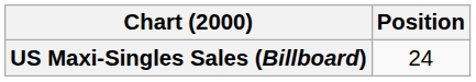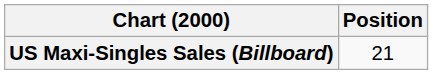 <table class="wikitable plainrowheaders" style="text-align:center">
 <tr>
 <th>Chart (2000)</th>
 <th>Position</th>
 </tr>
 <tr>
 <th scope="row">US Maxi-Singles Sales (<em>Billboard</em>)</th>
-<td>24</td>
+<td>21</td>
 </tr>
 </table>
